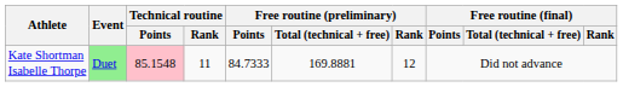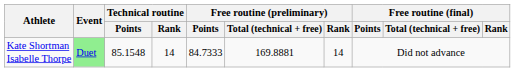 <table class="wikitable" style="font-size:90%">
 <tr>
 <th rowspan="2">Athlete</th>
 <th rowspan="2">Event</th>
 <th colspan=2>Technical routine</th>
 <th colspan=3>Free routine (preliminary)</th>
 <th colspan=3>Free routine (final)</th>
 </tr>
 <tr style="font-size:95%">
 <th>Points</th>
 <th>Rank</th>
 <th>Points</th>
 <th>Total (technical + free)</th>
 <th>Rank</th>
 <th>Points</th>
 <th>Total (technical + free)</th>
 <th>Rank</th>
 </tr>
 <tr align=center>
 <td align=left><a href='#'>Kate Shortman</a><br><a href='#'>Isabelle Thorpe</a></td>
 <td align=left style="background: lightgreen;"><a href='#'>Duet</a></td>
-<td style="background: pink;">85.1548</td>
-<td>11</td>
+<td>85.1548</td>
+<td>14</td>
 <td>84.7333</td>
 <td>169.8881</td>
-<td>12</td>
+<td>14</td>
 <td colspan="3">Did not advance</td>
 </tr>
 </table>
